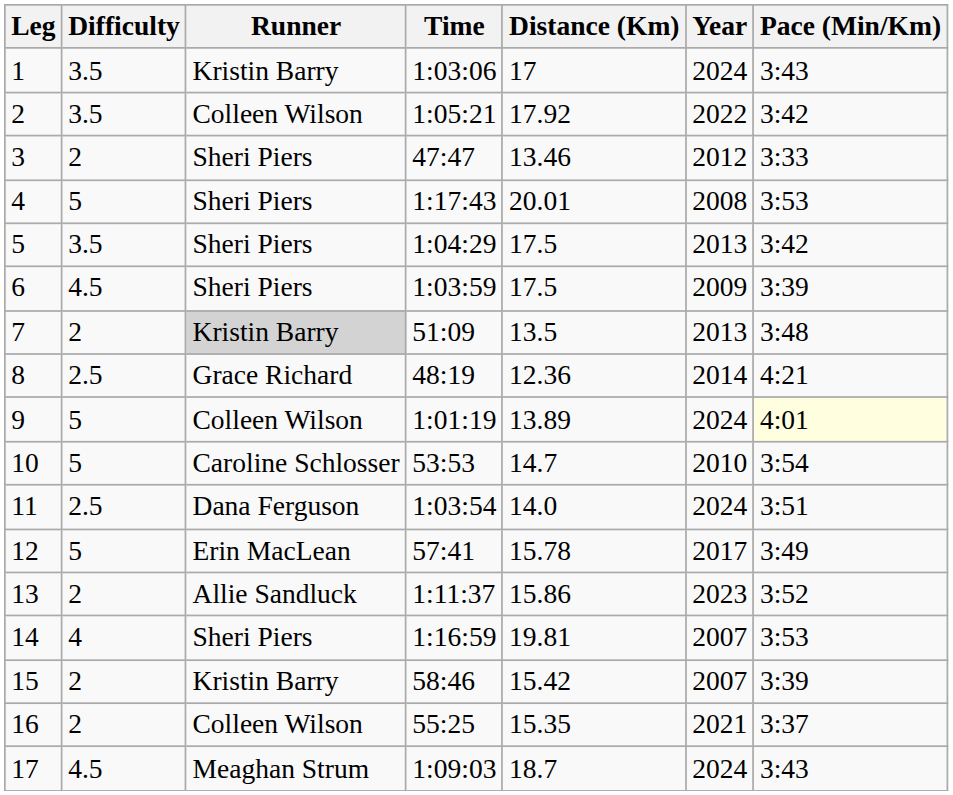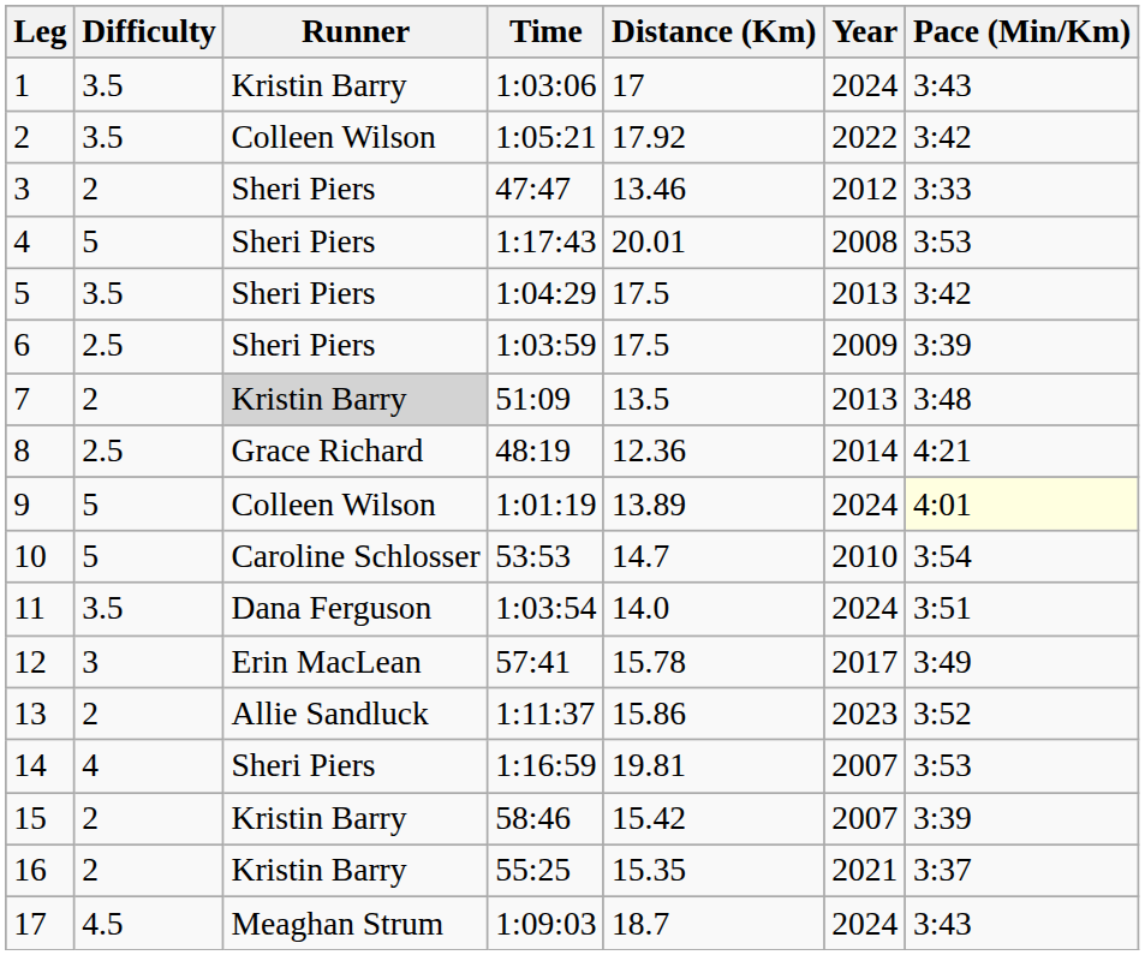 <table class="wikitable sortable">
 <tr>
 <th>Leg</th>
 <th>Difficulty</th>
 <th>Runner</th>
 <th>Time</th>
 <th>Distance (Km)</th>
 <th>Year</th>
 <th>Pace (Min/Km)</th>
 </tr>
 <tr>
 <td>1</td>
 <td>3.5</td>
 <td>Kristin Barry</td>
 <td>1:03:06</td>
 <td>17</td>
 <td>2024</td>
 <td>3:43</td>
 </tr>
 <tr>
 <td>2</td>
 <td>3.5</td>
 <td>Colleen Wilson</td>
 <td>1:05:21</td>
 <td>17.92</td>
 <td>2022</td>
 <td>3:42</td>
 </tr>
 <tr>
 <td>3</td>
 <td>2</td>
 <td>Sheri Piers</td>
 <td>47:47</td>
 <td>13.46</td>
 <td>2012</td>
 <td>3:33</td>
 </tr>
 <tr>
 <td>4</td>
 <td>5</td>
 <td>Sheri Piers</td>
 <td>1:17:43</td>
 <td>20.01</td>
 <td>2008</td>
 <td>3:53</td>
 </tr>
 <tr>
 <td>5</td>
 <td>3.5</td>
 <td>Sheri Piers</td>
 <td>1:04:29</td>
 <td>17.5</td>
 <td>2013</td>
 <td>3:42</td>
 </tr>
 <tr>
 <td>6</td>
-<td>4.5</td>
+<td>2.5</td>
 <td>Sheri Piers</td>
 <td>1:03:59</td>
 <td>17.5</td>
 <td>2009</td>
 <td>3:39</td>
 </tr>
 <tr>
 <td>7</td>
 <td>2</td>
 <td style="background: lightgrey;">Kristin Barry</td>
 <td>51:09</td>
 <td>13.5</td>
 <td>2013</td>
 <td>3:48</td>
 </tr>
 <tr>
 <td>8</td>
 <td>2.5</td>
 <td>Grace Richard</td>
 <td>48:19</td>
 <td>12.36</td>
 <td>2014</td>
 <td>4:21</td>
 </tr>
 <tr>
 <td>9</td>
 <td>5</td>
 <td>Colleen Wilson</td>
 <td>1:01:19</td>
 <td>13.89</td>
 <td>2024</td>
 <td style="background: lightyellow;">4:01</td>
 </tr>
 <tr>
 <td>10</td>
 <td>5</td>
 <td>Caroline Schlosser</td>
 <td>53:53</td>
 <td>14.7</td>
 <td>2010</td>
 <td>3:54</td>
 </tr>
 <tr>
 <td>11</td>
-<td>2.5</td>
+<td>3.5</td>
 <td>Dana Ferguson</td>
 <td>1:03:54</td>
 <td>14.0</td>
 <td>2024</td>
 <td>3:51</td>
 </tr>
 <tr>
 <td>12</td>
-<td>5</td>
+<td>3</td>
 <td>Erin MacLean</td>
 <td>57:41</td>
 <td>15.78</td>
 <td>2017</td>
 <td>3:49</td>
 </tr>
 <tr>
 <td>13</td>
 <td>2</td>
 <td>Allie Sandluck</td>
 <td>1:11:37</td>
 <td>15.86</td>
 <td>2023</td>
 <td>3:52</td>
 </tr>
 <tr>
 <td>14</td>
 <td>4</td>
 <td>Sheri Piers</td>
 <td>1:16:59</td>
 <td>19.81</td>
 <td>2007</td>
 <td>3:53</td>
 </tr>
 <tr>
 <td>15</td>
 <td>2</td>
 <td>Kristin Barry</td>
 <td>58:46</td>
 <td>15.42</td>
 <td>2007</td>
 <td>3:39</td>
 </tr>
 <tr>
 <td>16</td>
 <td>2</td>
-<td>Colleen Wilson</td>
+<td>Kristin Barry</td>
 <td>55:25</td>
 <td>15.35</td>
 <td>2021</td>
 <td>3:37</td>
 </tr>
 <tr>
 <td>17</td>
 <td>4.5</td>
 <td>Meaghan Strum</td>
 <td>1:09:03</td>
 <td>18.7</td>
 <td>2024</td>
 <td>3:43</td>
 </tr>
 </table>
